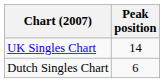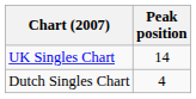 <table class="wikitable sortable">
 <tr>
 <th align="left">Chart (2007)</th>
 <th align="center">Peak<br>position</th>
 </tr>
 <tr>
 <td align="left"><a href='#'>UK Singles Chart</a></td>
 <td align="center">14</td>
 </tr>
 <tr>
 <td align="left">Dutch Singles Chart</td>
-<td align="center">6</td>
+<td align="center">4</td>
 </tr>
 </table>
